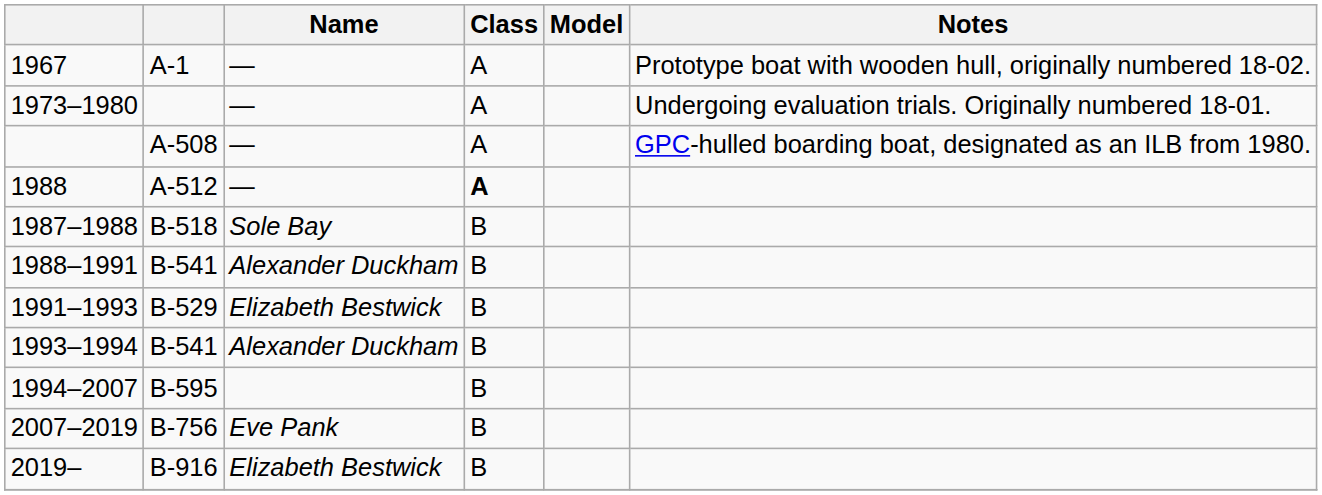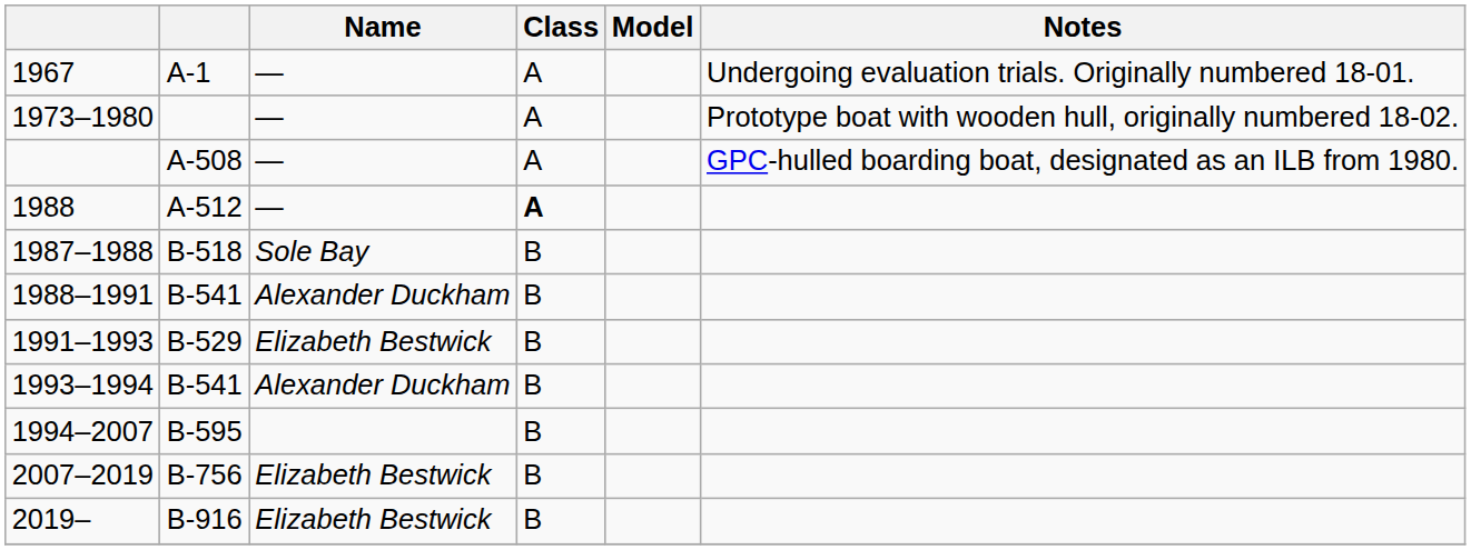 <table class="wikitable sortable">
 <tr>
 <th></th>
 <th></th>
 <th>Name</th>
 <th>Class</th>
 <th>Model</th>
 <th class=unsortable>Notes</th>
 </tr>
 <tr>
 <td>1967</td>
 <td>A-1</td>
 <td>—</td>
 <td>A</td>
 <td></td>
-<td>Prototype boat with wooden hull, originally numbered 18-02.</td>
+<td>Undergoing evaluation trials. Originally numbered 18-01.</td>
 </tr>
 <tr>
 <td>1973–1980</td>
 <td></td>
 <td>—</td>
 <td>A</td>
 <td></td>
-<td>Undergoing evaluation trials. Originally numbered 18-01.</td>
+<td>Prototype boat with wooden hull, originally numbered 18-02.</td>
 </tr>
 <tr>
 <td></td>
 <td>A-508</td>
 <td>—</td>
 <td>A</td>
 <td></td>
 <td><a href='#'>GPC</a>-hulled boarding boat, designated as an ILB from 1980.</td>
 </tr>
 <tr>
 <td>1988</td>
 <td>A-512</td>
 <td>—</td>
 <td><strong>A</strong></td>
 <td></td>
 <td></td>
 </tr>
 <tr>
 <td>1987–1988</td>
 <td>B-518</td>
 <td><em>Sole Bay</em></td>
 <td>B</td>
 <td></td>
 <td></td>
 </tr>
 <tr>
 <td>1988–1991</td>
 <td>B-541</td>
 <td><em>Alexander Duckham</em></td>
 <td>B</td>
 <td></td>
 <td></td>
 </tr>
 <tr>
 <td>1991–1993</td>
 <td>B-529</td>
 <td><em>Elizabeth Bestwick</em></td>
 <td>B</td>
 <td></td>
 <td></td>
 </tr>
 <tr>
 <td>1993–1994</td>
 <td>B-541</td>
 <td><em>Alexander Duckham</em></td>
 <td>B</td>
 <td></td>
 <td></td>
 </tr>
 <tr>
 <td>1994–2007</td>
 <td>B-595</td>
 <td></td>
 <td>B</td>
 <td></td>
 <td></td>
 </tr>
 <tr>
 <td>2007–2019</td>
 <td>B-756</td>
-<td><em>Eve Pank</em></td>
+<td><em>Elizabeth Bestwick</em></td>
 <td>B</td>
 <td></td>
 <td></td>
 </tr>
 <tr>
 <td>2019–</td>
 <td>B-916</td>
 <td><em>Elizabeth Bestwick</em></td>
 <td>B</td>
 <td></td>
 <td></td>
 </tr>
 <tr>
 </tr>
 </table>
